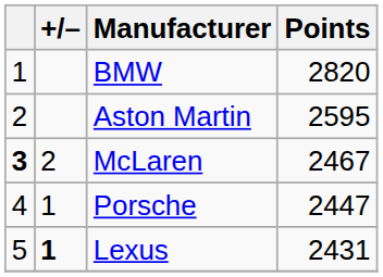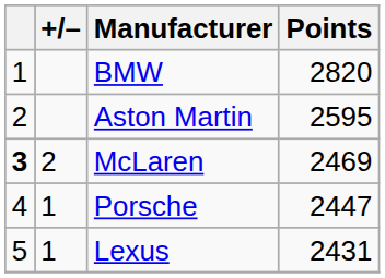 <table class="wikitable" style="font-size: 95%;">
 <tr>
 <th scope="col"></th>
 <th scope="col">+/–</th>
 <th scope="col">Manufacturer</th>
 <th scope="col">Points</th>
 </tr>
 <tr>
 <td align=center>1</td>
 <td align="left"></td>
 <td> <a href='#'>BMW</a></td>
 <td align=right>2820</td>
 </tr>
 <tr>
 <td align=center>2</td>
 <td align="left"></td>
 <td> <a href='#'>Aston Martin</a></td>
 <td align=right>2595</td>
 </tr>
 <tr>
 <td align=center><strong>3</strong></td>
 <td align="left"> 2</td>
 <td> <a href='#'>McLaren</a></td>
-<td align=right>2467</td>
+<td align=right>2469</td>
 </tr>
 <tr>
 <td align=center>4</td>
 <td align="left"> 1</td>
 <td> <a href='#'>Porsche</a></td>
 <td align=right>2447</td>
 </tr>
 <tr>
 <td align=center>5</td>
-<td align="left"><strong> 1</strong></td>
+<td align="left"> 1</td>
 <td> <a href='#'>Lexus</a></td>
 <td align=right>2431</td>
 </tr>
 <tr>
 </tr>
 </table>
